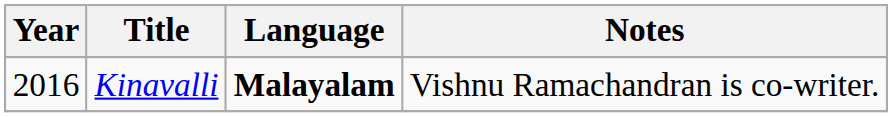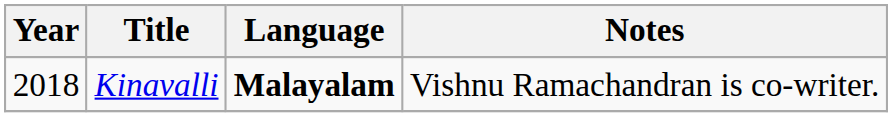 <table class="wikitable">
 <tr>
 <th>Year</th>
 <th>Title</th>
 <th>Language</th>
 <th>Notes</th>
 </tr>
 <tr>
 </tr>
 <tr>
-<td>2016</td>
+<td>2018</td>
 <td><em><a href='#'>Kinavalli</a></em></td>
 <td><strong>Malayalam</strong></td>
 <td>Vishnu Ramachandran is co-writer.</td>
 </tr>
 <tr>
 </tr>
 </table>
